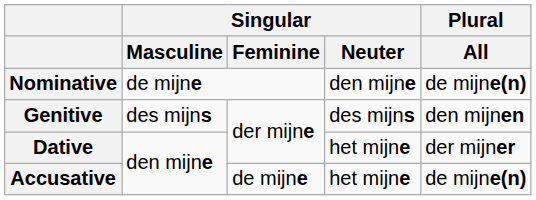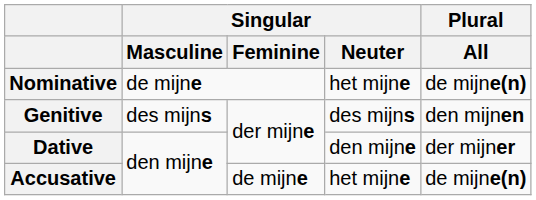 <table class="wikitable">
 <tr>
 <th></th>
 <th colspan="3">Singular</th>
 <th>Plural</th>
 </tr>
 <tr>
 <th></th>
 <th>Masculine</th>
 <th>Feminine</th>
 <th>Neuter</th>
 <th>All</th>
 </tr>
 <tr>
 <th>Nominative</th>
 <td colspan="2">de mijn<strong>e</strong></td>
-<td>den mijn<strong>e</strong></td>
+<td>het mijn<strong>e</strong></td>
 <td>de mijn<strong>e(n)</strong></td>
 </tr>
 <tr>
 <th>Genitive</th>
 <td>des mijn<strong>s</strong></td>
 <td rowspan="2">der mijn<strong>e</strong></td>
 <td>des mijn<strong>s</strong></td>
 <td>den mijn<strong>en</strong></td>
 </tr>
 <tr>
 <th>Dative</th>
 <td rowspan="2">den mijn<strong>e</strong></td>
-<td>het mijn<strong>e</strong></td>
+<td>den mijn<strong>e</strong></td>
 <td>der mijn<strong>er</strong></td>
 </tr>
 <tr>
 <th>Accusative</th>
 <td>de mijn<strong>e</strong></td>
 <td>het mijn<strong>e</strong></td>
 <td>de mijn<strong>e(n)</strong></td>
 </tr>
 </table>
